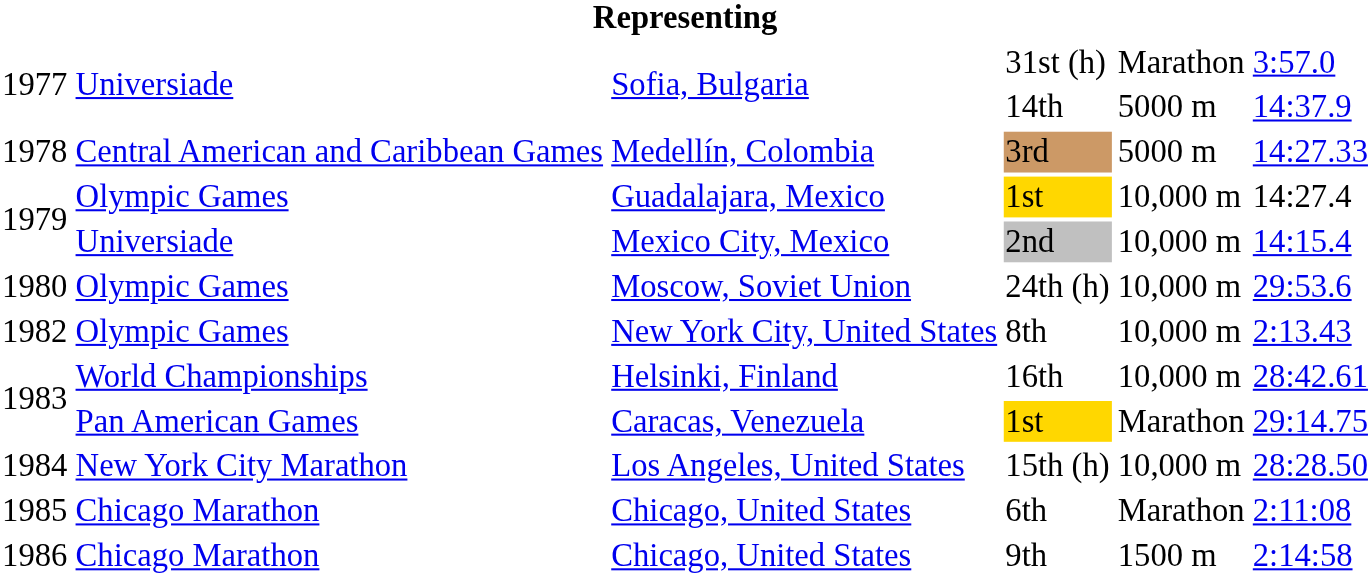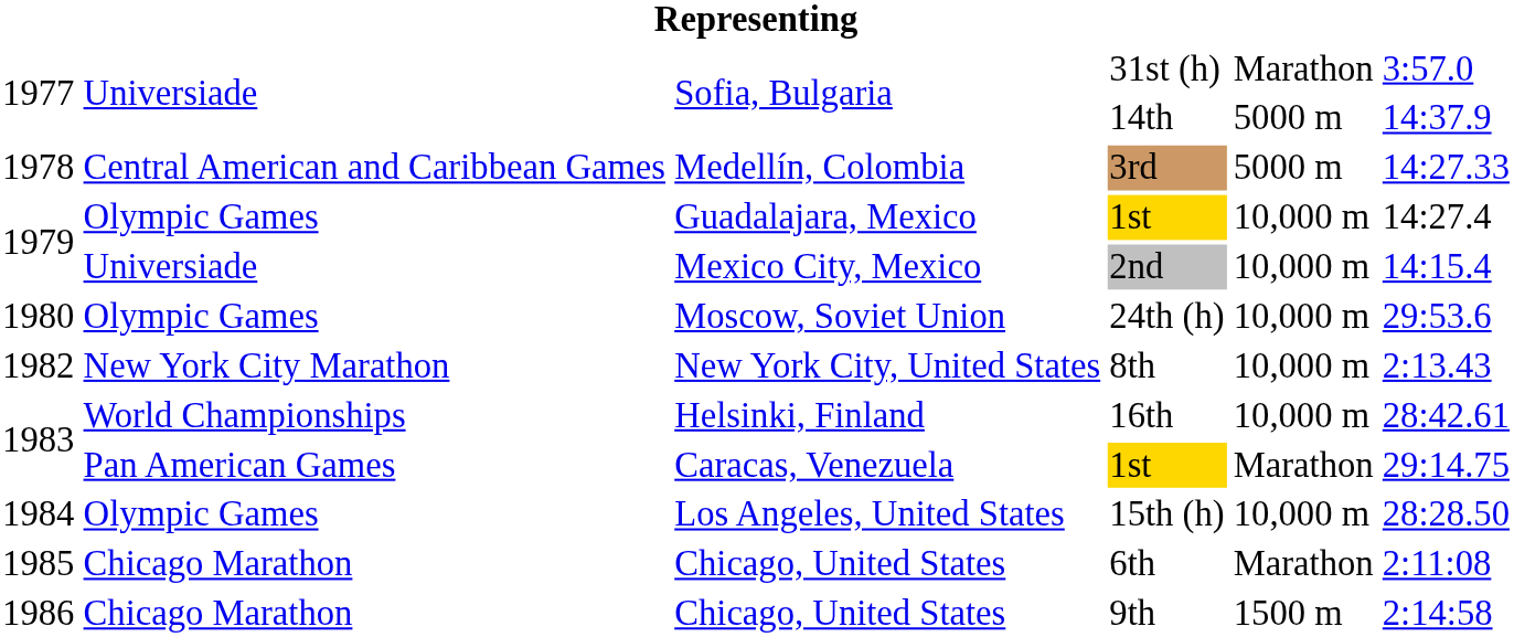 <table>
 <tr>
 <th colspan="6">Representing </th>
 </tr>
 <tr>
 <td rowspan=2>1977</td>
 <td rowspan=2><a href='#'>Universiade</a></td>
 <td rowspan=2><a href='#'>Sofia, Bulgaria</a></td>
 <td>31st (h)</td>
 <td>Marathon</td>
 <td><a href='#'>3:57.0</a></td>
 </tr>
 <tr>
 <td>14th</td>
 <td>5000 m</td>
 <td><a href='#'>14:37.9</a></td>
 </tr>
 <tr>
 <td>1978</td>
 <td><a href='#'>Central American and Caribbean Games</a></td>
 <td><a href='#'>Medellín, Colombia</a></td>
 <td bgcolor="cc9966">3rd</td>
 <td>5000 m</td>
 <td><a href='#'>14:27.33</a></td>
 </tr>
 <tr>
 <td rowspan=2>1979</td>
 <td><a href='#'>Olympic Games</a></td>
 <td><a href='#'>Guadalajara, Mexico</a></td>
 <td bgcolor="gold">1st</td>
 <td>10,000 m</td>
 <td>14:27.4</td>
 </tr>
 <tr>
 <td><a href='#'>Universiade</a></td>
 <td><a href='#'>Mexico City, Mexico</a></td>
 <td bgcolor=silver>2nd</td>
 <td>10,000 m</td>
 <td><a href='#'>14:15.4</a></td>
 </tr>
 <tr>
 <td>1980</td>
 <td><a href='#'>Olympic Games</a></td>
 <td><a href='#'>Moscow, Soviet Union</a></td>
 <td>24th (h)</td>
 <td>10,000 m</td>
 <td><a href='#'>29:53.6</a></td>
 </tr>
 <tr>
 <td>1982</td>
-<td><a href='#'>Olympic Games</a></td>
+<td><a href='#'>New York City Marathon</a></td>
 <td><a href='#'>New York City, United States</a></td>
 <td>8th</td>
 <td>10,000 m</td>
 <td><a href='#'>2:13.43</a></td>
 </tr>
 <tr>
 <td rowspan=2>1983</td>
 <td><a href='#'>World Championships</a></td>
 <td><a href='#'>Helsinki, Finland</a></td>
 <td>16th</td>
 <td>10,000 m</td>
 <td><a href='#'>28:42.61</a></td>
 </tr>
 <tr>
 <td><a href='#'>Pan American Games</a></td>
 <td><a href='#'>Caracas, Venezuela</a></td>
 <td bgcolor="gold">1st</td>
 <td>Marathon</td>
 <td><a href='#'>29:14.75</a></td>
 </tr>
 <tr>
 <td>1984</td>
-<td><a href='#'>New York City Marathon</a></td>
+<td><a href='#'>Olympic Games</a></td>
 <td><a href='#'>Los Angeles, United States</a></td>
 <td>15th (h)</td>
 <td>10,000 m</td>
 <td><a href='#'>28:28.50</a></td>
 </tr>
 <tr>
 <td>1985</td>
 <td><a href='#'>Chicago Marathon</a></td>
 <td><a href='#'>Chicago, United States</a></td>
 <td>6th</td>
 <td>Marathon</td>
 <td><a href='#'>2:11:08</a></td>
 </tr>
 <tr>
 <td>1986</td>
 <td><a href='#'>Chicago Marathon</a></td>
 <td><a href='#'>Chicago, United States</a></td>
 <td>9th</td>
 <td>1500 m</td>
 <td><a href='#'>2:14:58</a></td>
 </tr>
 </table>
